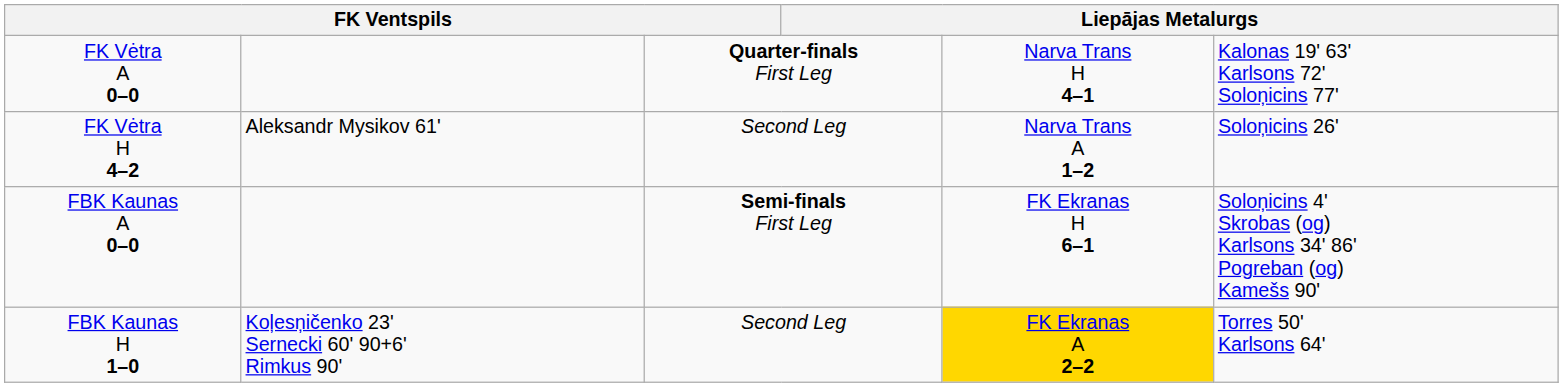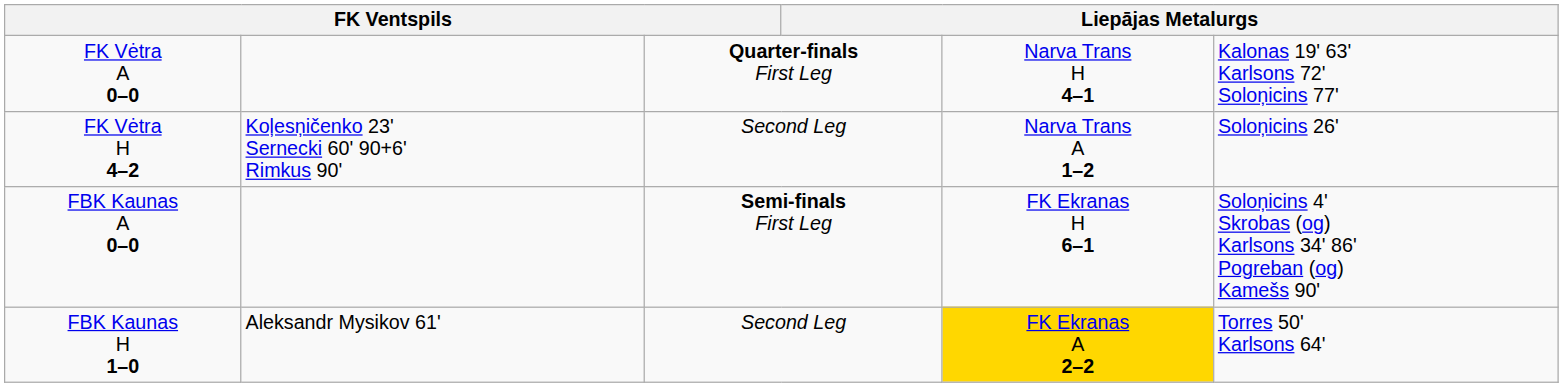 <table width=100% border=0 class=wikitable>
 <tr valign=top>
 <th colspan=3 width=45%>FK Ventspils</th>
 <th colspan=3 width=45%>Liepājas Metalurgs</th>
 </tr>
 <tr valign=top align=center>
 <td> <a href='#'>FK Vėtra</a> <br>A<br><strong>0–0</strong></td>
 <td align=left></td>
 <td colspan=2><strong>Quarter-finals</strong> <br> <em>First Leg</em></td>
 <td><a href='#'>Narva Trans</a>  <br>H<br><strong>4–1</strong></td>
 <td align=left><a href='#'>Kalonas</a> 19' 63' <br> <a href='#'>Karlsons</a> 72' <br> <a href='#'>Soloņicins</a> 77'</td>
 </tr>
 <tr valign=top align=center>
 <td> <a href='#'>FK Vėtra</a> <br>H<br><strong>4–2</strong></td>
-<td align=left>Aleksandr Mysikov 61'</td>
+<td align=left><a href='#'>Koļesņičenko</a> 23' <br> <a href='#'>Sernecki</a> 60' 90+6' <br> <a href='#'>Rimkus</a> 90'</td>
 <td colspan=2><em>Second Leg</em></td>
 <td><a href='#'>Narva Trans</a>  <br>A<br> <strong>1–2</strong></td>
 <td align=left><a href='#'>Soloņicins</a> 26'</td>
 </tr>
 <tr valign=top align=center>
 <td> <a href='#'>FBK Kaunas</a> <br>A<br><strong>0–0</strong></td>
 <td align=left></td>
 <td colspan=2><strong>Semi-finals</strong> <br> <em>First Leg</em></td>
 <td><a href='#'>FK Ekranas</a>  <br>H<br><strong>6–1</strong></td>
 <td align=left><a href='#'>Soloņicins</a> 4' <br> <a href='#'>Skrobas</a> (<a href='#'>og</a>) <br> <a href='#'>Karlsons</a> 34' 86' <br> <a href='#'>Pogreban</a> (<a href='#'>og</a>) <br> <a href='#'>Kamešs</a> 90'</td>
 </tr>
 <tr valign=top align=center>
 <td> <a href='#'>FBK Kaunas</a> <br>H<br><strong>1–0</strong></td>
-<td align=left><a href='#'>Koļesņičenko</a> 23' <br> <a href='#'>Sernecki</a> 60' 90+6' <br> <a href='#'>Rimkus</a> 90'</td>
+<td align=left>Aleksandr Mysikov 61'</td>
 <td colspan=2><em>Second Leg</em></td>
 <td style="background: gold;"><a href='#'>FK Ekranas</a>  <br>A<br> <strong>2–2</strong></td>
 <td align=left><a href='#'>Torres</a> 50' <br> <a href='#'>Karlsons</a> 64'</td>
 </tr>
 </table>
